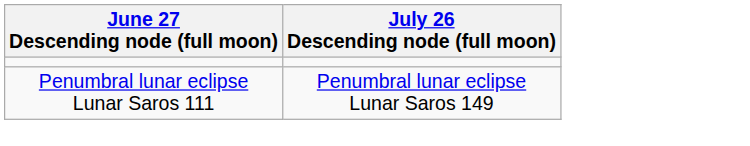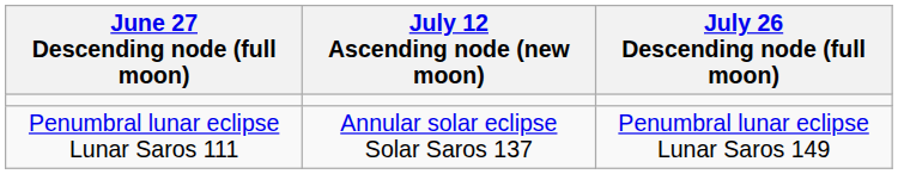 <table class="wikitable">
 <tr>
 <th><a href='#'>June 27</a><br>Descending node (full moon)<br></th>
+<th><a href='#'>July 12</a><br>Ascending node (new moon)<br></th>
 <th><a href='#'>July 26</a><br>Descending node (full moon)<br></th>
 </tr>
 <tr>
 <td></td>
 <td></td>
+<td></td>
 </tr>
 <tr align=center>
 <td><a href='#'>Penumbral lunar eclipse</a><br>Lunar Saros 111</td>
+<td><a href='#'>Annular solar eclipse</a><br>Solar Saros 137</td>
 <td><a href='#'>Penumbral lunar eclipse</a><br>Lunar Saros 149</td>
 </tr>
 </table>
